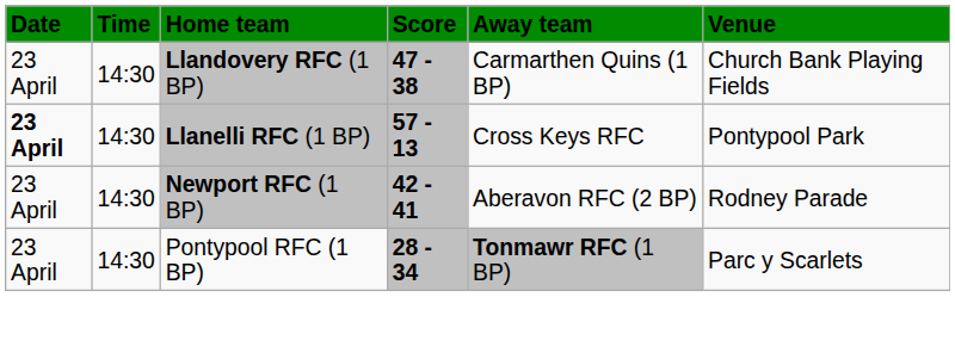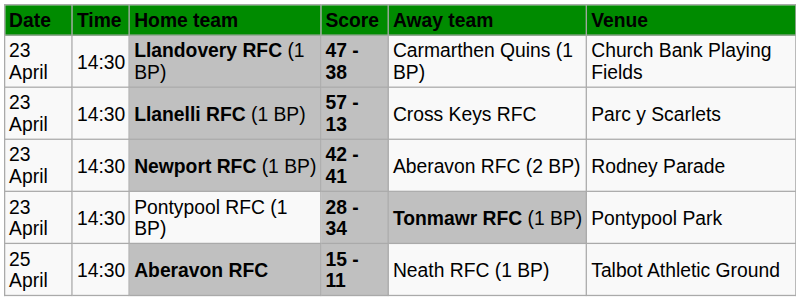 <table class="wikitable" style="margin:0.5em auto; font-size:95%">
 <tr bgcolor="#008B00">
 <td><strong>Date</strong></td>
 <td><strong>Time</strong></td>
 <td><strong>Home team</strong></td>
 <td><strong>Score</strong></td>
 <td><strong>Away team</strong></td>
 <td><strong>Venue</strong></td>
 </tr>
 <tr>
 <td>23 April</td>
 <td>14:30</td>
 <td bgcolor="silver"><strong>Llandovery RFC</strong> (1 BP)</td>
 <td bgcolor="silver"><strong>47 - 38</strong></td>
 <td>Carmarthen Quins (1 BP)</td>
 <td>Church Bank Playing Fields</td>
 </tr>
 <tr>
-<td><strong>23 April</strong></td>
+<td>23 April</td>
 <td>14:30</td>
 <td bgcolor="silver"><strong>Llanelli RFC</strong> (1 BP)</td>
 <td bgcolor="silver"><strong>57 - 13</strong></td>
 <td>Cross Keys RFC</td>
-<td>Pontypool Park</td>
+<td>Parc y Scarlets</td>
 </tr>
 <tr>
 <td>23 April</td>
 <td>14:30</td>
 <td bgcolor="silver"><strong>Newport RFC</strong> (1 BP)</td>
 <td bgcolor="silver"><strong>42 - 41</strong></td>
 <td>Aberavon RFC (2 BP)</td>
 <td>Rodney Parade</td>
 </tr>
 <tr>
 <td>23 April</td>
 <td>14:30</td>
 <td>Pontypool RFC (1 BP)</td>
 <td bgcolor="silver"><strong>28 - 34</strong></td>
 <td bgcolor="silver"><strong>Tonmawr RFC</strong> (1 BP)</td>
-<td>Parc y Scarlets</td>
+<td>Pontypool Park</td>
+</tr>
+<tr>
+<td>25 April</td>
+<td>14:30</td>
+<td bgcolor="silver"><strong>Aberavon RFC</strong></td>
+<td bgcolor="silver"><strong>15 - 11</strong></td>
+<td>Neath RFC (1 BP)</td>
+<td>Talbot Athletic Ground</td>
 </tr>
 </table>
